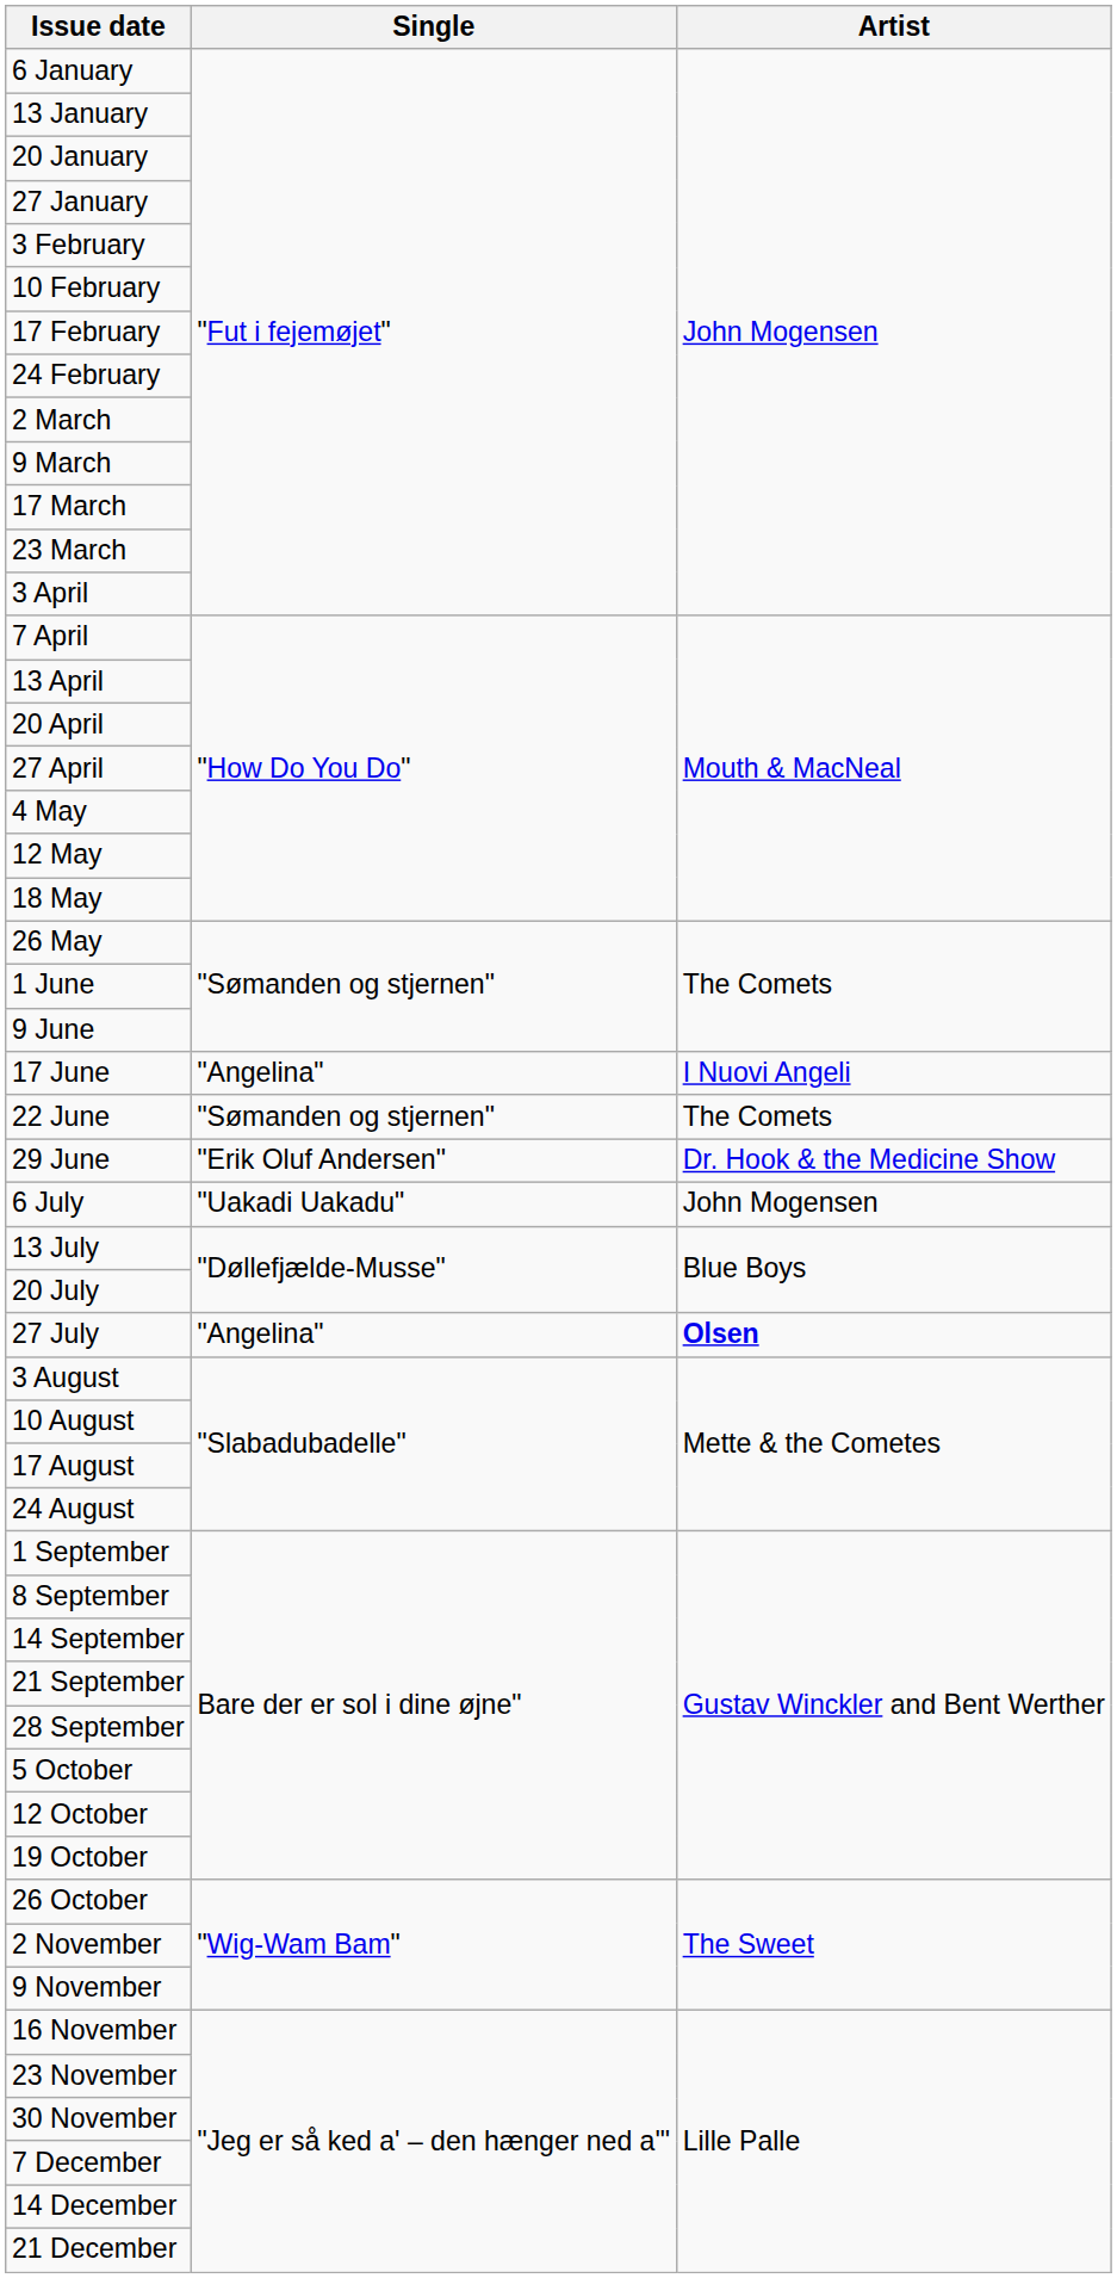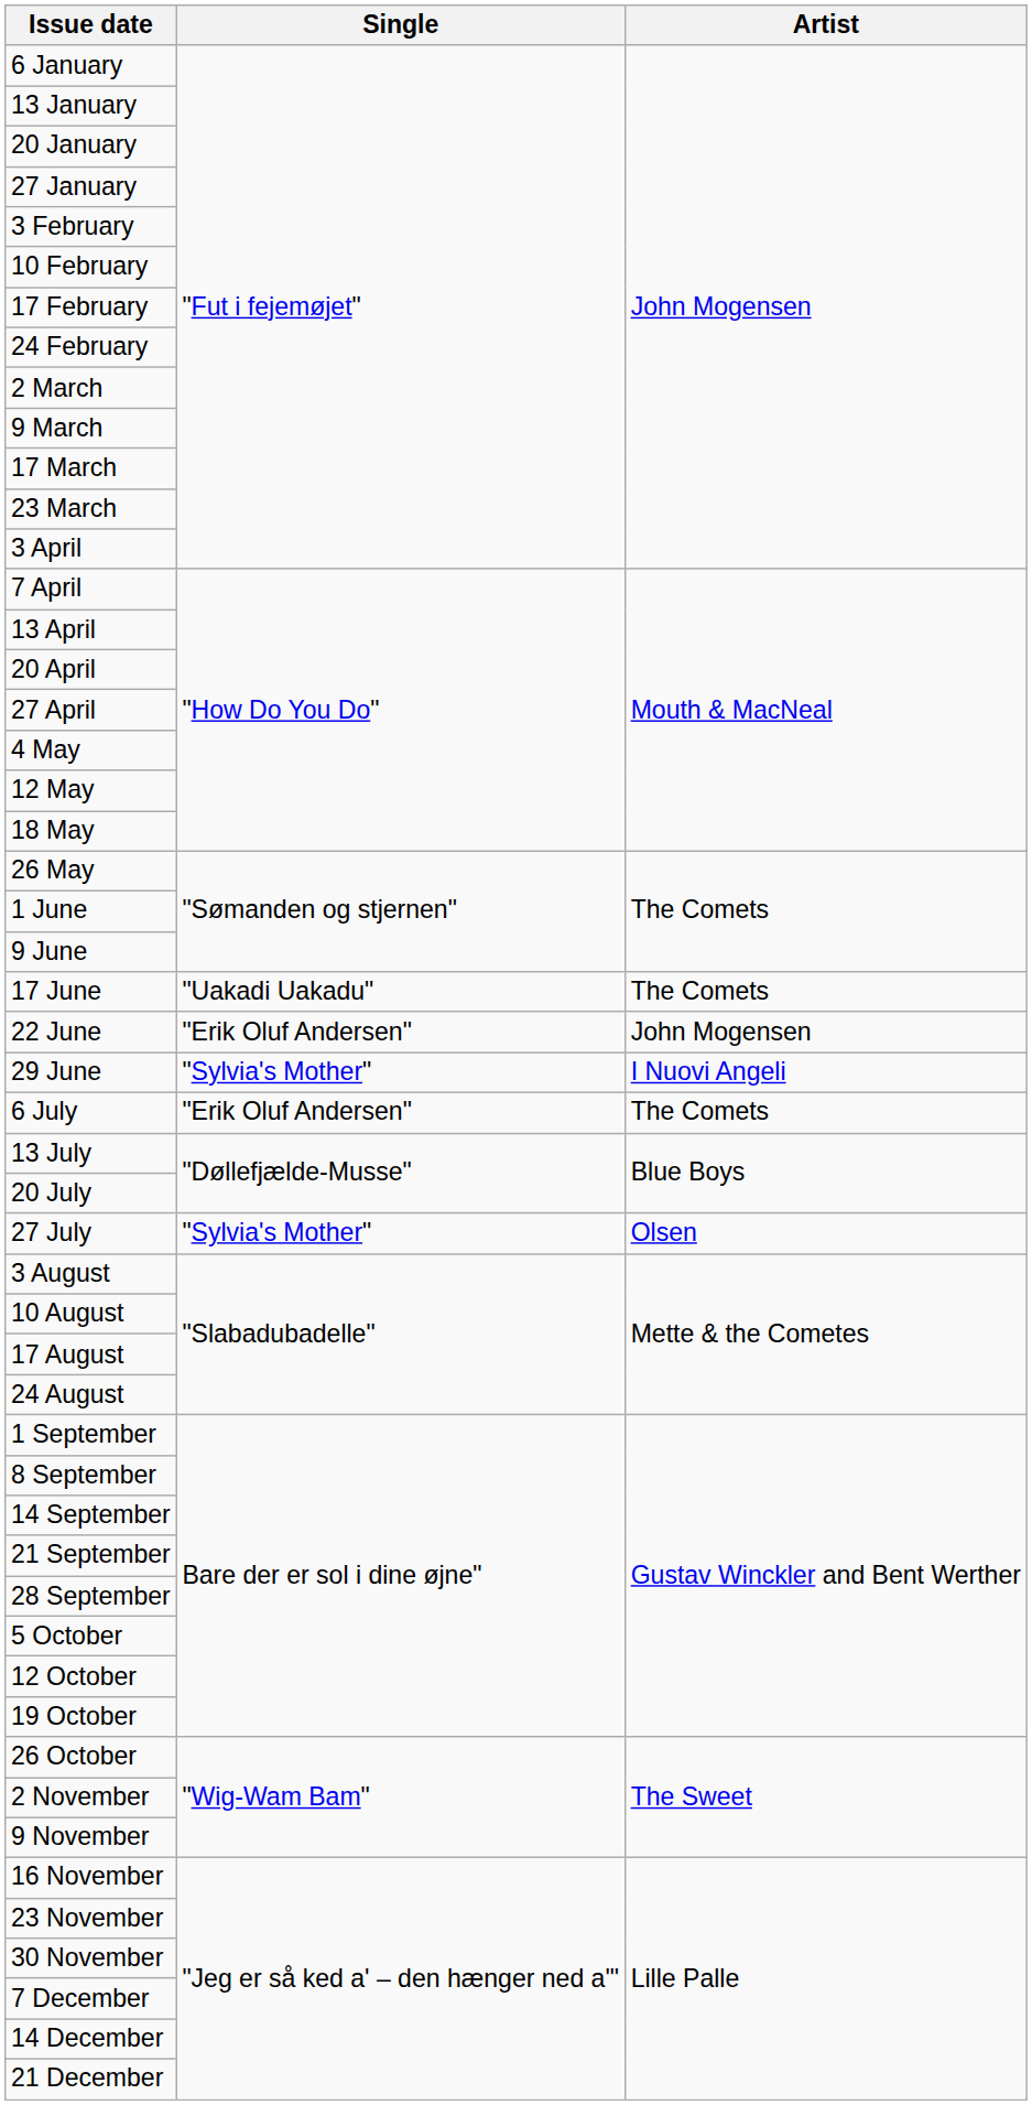 <table class="wikitable plainrowheaders">
 <tr>
 <th>Issue date</th>
 <th>Single</th>
 <th>Artist</th>
 </tr>
 <tr>
 <td>6 January</td>
 <td rowspan="13">"<a href='#'>Fut i fejemøjet</a>"</td>
 <td rowspan="13"><a href='#'>John Mogensen</a></td>
 </tr>
 <tr>
 <td>13 January</td>
 </tr>
 <tr>
 <td>20 January</td>
 </tr>
 <tr>
 <td>27 January</td>
 </tr>
 <tr>
 <td>3 February</td>
 </tr>
 <tr>
 <td>10 February</td>
 </tr>
 <tr>
 <td>17 February</td>
 </tr>
 <tr>
 <td>24 February</td>
 </tr>
 <tr>
 <td>2 March</td>
 </tr>
 <tr>
 <td>9 March</td>
 </tr>
 <tr>
 <td>17 March</td>
 </tr>
 <tr>
 <td>23 March</td>
 </tr>
 <tr>
 <td>3 April</td>
 </tr>
 <tr>
 <td>7 April</td>
 <td rowspan="7">"<a href='#'>How Do You Do</a>"</td>
 <td rowspan="7"><a href='#'>Mouth & MacNeal</a></td>
 </tr>
 <tr>
 <td>13 April</td>
 </tr>
 <tr>
 <td>20 April</td>
 </tr>
 <tr>
 <td>27 April</td>
 </tr>
 <tr>
 <td>4 May</td>
 </tr>
 <tr>
 <td>12 May</td>
 </tr>
 <tr>
 <td>18 May</td>
 </tr>
 <tr>
 <td>26 May</td>
 <td rowspan="3">"Sømanden og stjernen"</td>
 <td rowspan="3">The Comets</td>
 </tr>
 <tr>
 <td>1 June</td>
 </tr>
 <tr>
 <td>9 June</td>
 </tr>
 <tr>
 <td>17 June</td>
-<td>"Angelina"</td>
+<td>"Uakadi Uakadu"</td>
+<td>The Comets</td>
+</tr>
+<tr>
+<td>22 June</td>
+<td>"Erik Oluf Andersen"</td>
+<td>John Mogensen</td>
+</tr>
+<tr>
+<td>29 June</td>
+<td>"<a href='#'>Sylvia's Mother</a>"</td>
 <td><a href='#'>I Nuovi Angeli</a></td>
 </tr>
 <tr>
-<td>22 June</td>
-<td>"Sømanden og stjernen"</td>
+<td>6 July</td>
+<td>"Erik Oluf Andersen"</td>
 <td>The Comets</td>
-</tr>
-<tr>
-<td>29 June</td>
-<td>"Erik Oluf Andersen"</td>
-<td><a href='#'>Dr. Hook & the Medicine Show</a></td>
-</tr>
-<tr>
-<td>6 July</td>
-<td>"Uakadi Uakadu"</td>
-<td>John Mogensen</td>
 </tr>
 <tr>
 <td>13 July</td>
 <td rowspan="2">"Døllefjælde-Musse"</td>
 <td rowspan="2">Blue Boys</td>
 </tr>
 <tr>
 <td>20 July</td>
 </tr>
 <tr>
 <td>27 July</td>
-<td>"Angelina"</td>
-<td><strong><a href='#'>Olsen</a></strong></td>
+<td>"<a href='#'>Sylvia's Mother</a>"</td>
+<td><a href='#'>Olsen</a></td>
 </tr>
 <tr>
 <td>3 August</td>
 <td rowspan="4">"Slabadubadelle"</td>
 <td rowspan="4">Mette & the Cometes</td>
 </tr>
 <tr>
 <td>10 August</td>
 </tr>
 <tr>
 <td>17 August</td>
 </tr>
 <tr>
 <td>24 August</td>
 </tr>
 <tr>
 <td>1 September</td>
 <td rowspan="8">Bare der er sol i dine øjne"</td>
 <td rowspan="8"><a href='#'>Gustav Winckler</a> and Bent Werther</td>
 </tr>
 <tr>
 <td>8 September</td>
 </tr>
 <tr>
 <td>14 September</td>
 </tr>
 <tr>
 <td>21 September</td>
 </tr>
 <tr>
 <td>28 September</td>
 </tr>
 <tr>
 <td>5 October</td>
 </tr>
 <tr>
 <td>12 October</td>
 </tr>
 <tr>
 <td>19 October</td>
 </tr>
 <tr>
 <td>26 October</td>
 <td rowspan="3">"<a href='#'>Wig-Wam Bam</a>"</td>
 <td rowspan="3"><a href='#'>The Sweet</a></td>
 </tr>
 <tr>
 <td>2 November</td>
 </tr>
 <tr>
 <td>9 November</td>
 </tr>
 <tr>
 <td>16 November</td>
 <td rowspan="6">"Jeg er så ked a' – den hænger ned a'"</td>
 <td rowspan="6">Lille Palle</td>
 </tr>
 <tr>
 <td>23 November</td>
 </tr>
 <tr>
 <td>30 November</td>
 </tr>
 <tr>
 <td>7 December</td>
 </tr>
 <tr>
 <td>14 December</td>
 </tr>
 <tr>
 <td>21 December</td>
 </tr>
 </table>
